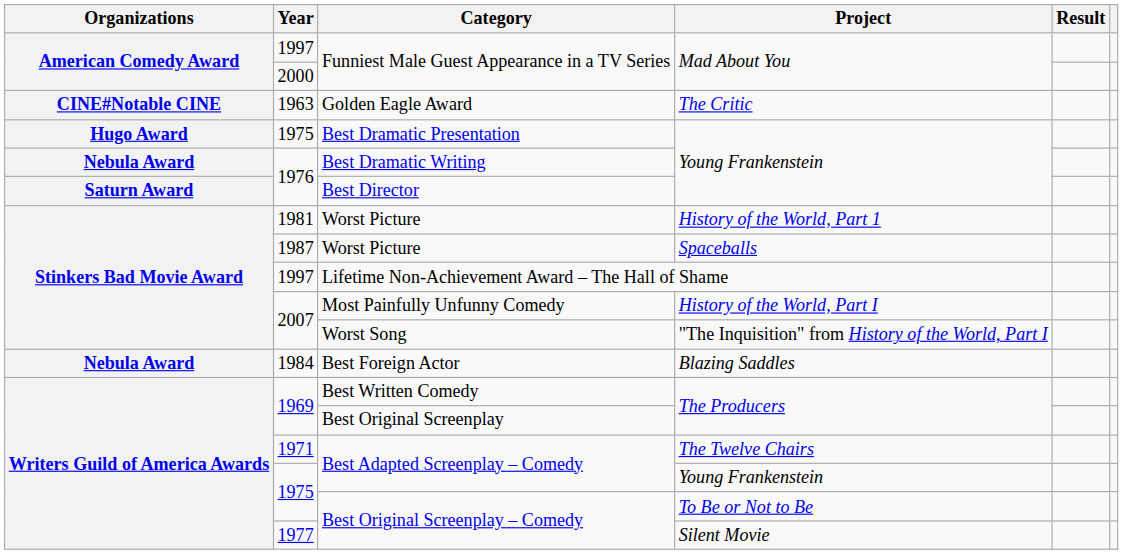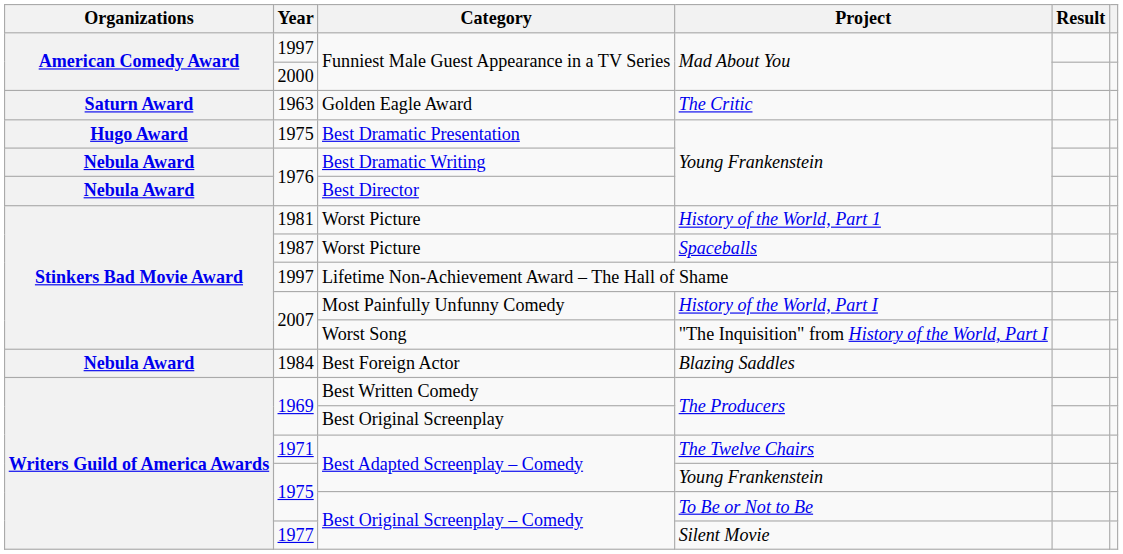 <table class= "wikitable plainrowheaders sortable">
 <tr>
 <th>Organizations</th>
 <th scope="col">Year</th>
 <th scope="col">Category</th>
 <th scope="col">Project</th>
 <th scope="col">Result</th>
 <th scope="col" class="unsortable"></th>
 </tr>
 <tr>
 <th scope="row" rowspan="2"><a href='#'>American Comedy Award</a></th>
 <td style="text-align:center;">1997</td>
 <td rowspan="2">Funniest Male Guest Appearance in a TV Series</td>
 <td rowspan="2"><em>Mad About You</em></td>
 <td></td>
 <td style="text-align:center;"></td>
 </tr>
 <tr>
 <td style="text-align:center;">2000</td>
 <td></td>
 <td style="text-align:center;"></td>
 </tr>
 <tr>
-<th scope="row" rowspan="1"><a href='#'>CINE#Notable CINE</a></th>
+<th scope="row" rowspan="1"><a href='#'>Saturn Award</a></th>
 <td style="text-align:center;">1963</td>
 <td>Golden Eagle Award</td>
 <td><em><a href='#'>The Critic</a></em></td>
 <td></td>
 <td style="text-align:center;"></td>
 </tr>
 <tr>
 <th scope="row" rowspan="1"><a href='#'>Hugo Award</a></th>
 <td style="text-align:center;">1975</td>
 <td><a href='#'>Best Dramatic Presentation</a></td>
 <td rowspan="3"><em>Young Frankenstein</em></td>
 <td></td>
 <td style="text-align:center;"></td>
 </tr>
 <tr>
 <th scope="row" rowspan="1"><a href='#'>Nebula Award</a></th>
 <td style="text-align:center;", rowspan="2">1976</td>
 <td><a href='#'>Best Dramatic Writing</a></td>
 <td></td>
 <td style="text-align:center;"></td>
 </tr>
 <tr>
-<th scope="row" rowspan="1"><a href='#'>Saturn Award</a></th>
+<th scope="row" rowspan="1"><a href='#'>Nebula Award</a></th>
 <td><a href='#'>Best Director</a></td>
 <td></td>
 <td style="text-align:center;"></td>
 </tr>
 <tr>
 <th scope="row" rowspan="5"><a href='#'>Stinkers Bad Movie Award</a></th>
 <td style="text-align:center;">1981</td>
 <td>Worst Picture</td>
 <td><em><a href='#'>History of the World, Part 1</a></em></td>
 <td></td>
 <td style="text-align:center;"></td>
 </tr>
 <tr>
 <td style="text-align:center;">1987</td>
 <td>Worst Picture</td>
 <td><em><a href='#'>Spaceballs</a></em></td>
 <td></td>
 <td style="text-align:center;"></td>
 </tr>
 <tr>
 <td style="text-align:center;">1997</td>
 <td colspan=2>Lifetime Non-Achievement Award – The Hall of Shame</td>
 <td></td>
 <td style="text-align:center;"></td>
 </tr>
 <tr>
 <td style="text-align:center;", rowspan="2">2007</td>
 <td>Most Painfully Unfunny Comedy</td>
 <td><em><a href='#'>History of the World, Part I</a></em></td>
 <td></td>
 <td style="text-align:center;"></td>
 </tr>
 <tr>
 <td>Worst Song</td>
 <td>"The Inquisition" from <em><a href='#'>History of the World, Part I</a></em></td>
 <td></td>
 <td style="text-align:center;"></td>
 </tr>
 <tr>
 <th scope="row" rowspan="1"><a href='#'>Nebula Award</a></th>
 <td style="text-align:center;">1984</td>
 <td>Best Foreign Actor</td>
 <td><em>Blazing Saddles</em></td>
 <td></td>
 <td style="text-align:center;"></td>
 </tr>
 <tr>
 <th scope="row" rowspan="10"><a href='#'>Writers Guild of America Awards</a></th>
 <td style="text-align:center;", rowspan="2"><a href='#'>1969</a></td>
 <td>Best Written Comedy</td>
 <td rowspan="2"><em><a href='#'>The Producers</a></em></td>
 <td></td>
 <td style="text-align:center;"></td>
 </tr>
 <tr>
 <td>Best Original Screenplay</td>
 <td></td>
 <td style="text-align:center;"></td>
 </tr>
 <tr>
 <td style="text-align:center;"><a href='#'>1971</a></td>
 <td rowspan="2"><a href='#'>Best Adapted Screenplay – Comedy</a></td>
 <td><em><a href='#'>The Twelve Chairs</a></em></td>
 <td></td>
 <td style="text-align:center;"></td>
 </tr>
 <tr>
 <td style="text-align:center;", rowspan="2"><a href='#'>1975</a></td>
 <td><em>Young Frankenstein</em></td>
 <td></td>
 <td style="text-align:center;"></td>
 </tr>
 <tr>
 <td rowspan="2"><a href='#'>Best Original Screenplay – Comedy</a></td>
 <td><em><a href='#'>To Be or Not to Be</a></em></td>
 <td></td>
 <td style="text-align:center;"></td>
 </tr>
 <tr>
 <td style="text-align:center;"><a href='#'>1977</a></td>
 <td><em>Silent Movie</em></td>
 <td></td>
 <td style="text-align:center;"></td>
 </tr>
 </table>
